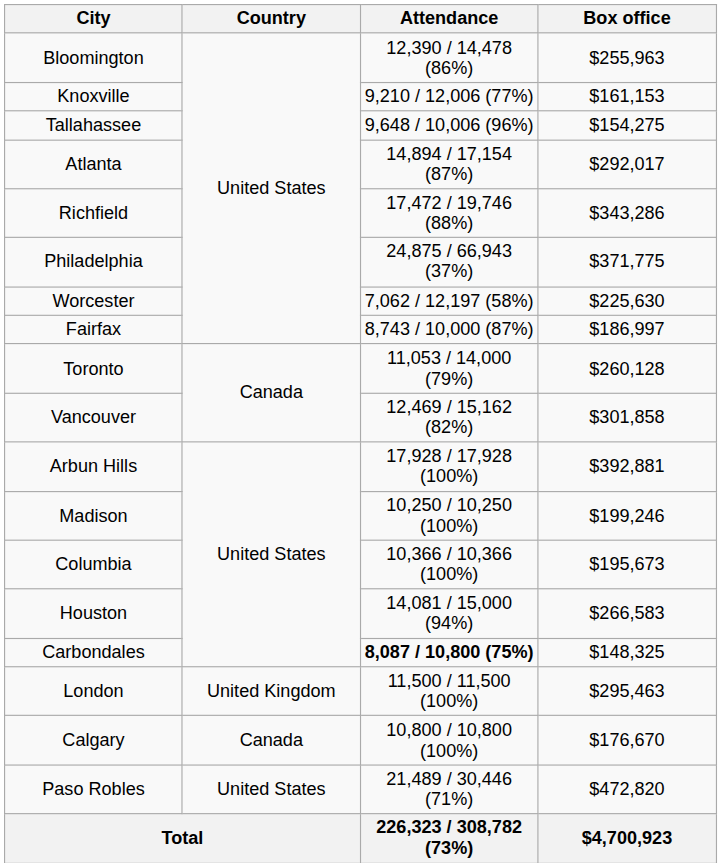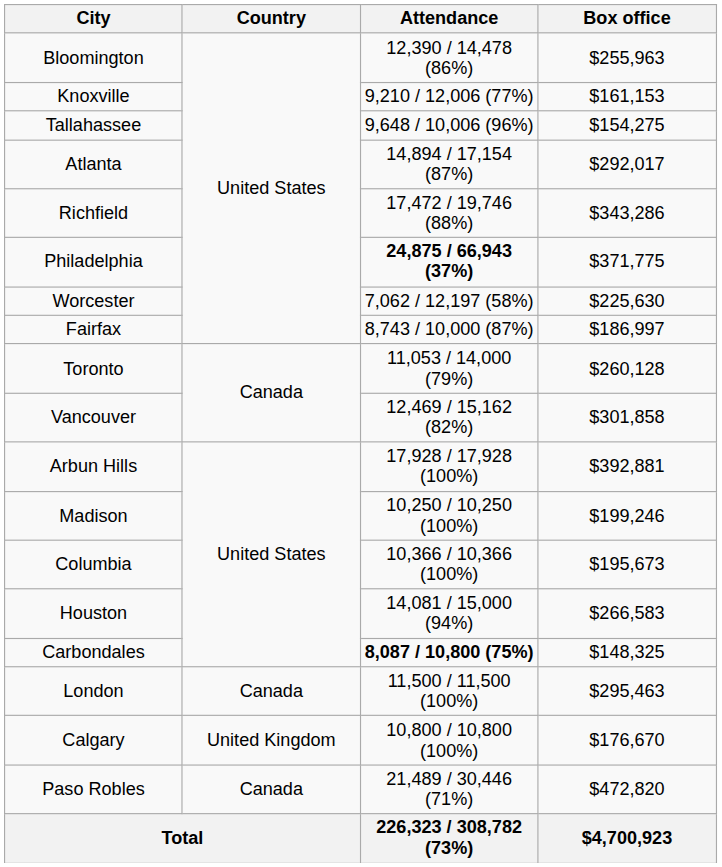 <table class="wikitable" style="text-align:center;">
 <tr>
 <th rowspan="" width="150">City</th>
 <th rowspan="" width="150">Country</th>
 <th colspan="" width="150">Attendance</th>
 <th colspan="" width="150">Box office</th>
 </tr>
 <tr>
 <td>Bloomington</td>
 <td rowspan="8">United States</td>
 <td>12,390 / 14,478 (86%)</td>
 <td>$255,963</td>
 </tr>
 <tr>
 <td>Knoxville</td>
 <td>9,210 / 12,006 (77%)</td>
 <td>$161,153</td>
 </tr>
 <tr>
 <td>Tallahassee</td>
 <td>9,648 / 10,006 (96%)</td>
 <td>$154,275</td>
 </tr>
 <tr>
 <td>Atlanta</td>
 <td>14,894 / 17,154 (87%)</td>
 <td>$292,017</td>
 </tr>
 <tr>
 <td>Richfield</td>
 <td>17,472 / 19,746 (88%)</td>
 <td>$343,286</td>
 </tr>
 <tr>
 <td>Philadelphia</td>
-<td>24,875 / 66,943 (37%)</td>
+<td><strong>24,875 / 66,943 (37%)</strong></td>
 <td>$371,775</td>
 </tr>
 <tr>
 <td>Worcester</td>
 <td>7,062 / 12,197 (58%)</td>
 <td>$225,630</td>
 </tr>
 <tr>
 <td>Fairfax</td>
 <td>8,743 / 10,000 (87%)</td>
 <td>$186,997</td>
 </tr>
 <tr>
 <td>Toronto</td>
 <td rowspan="2">Canada</td>
 <td>11,053 / 14,000 (79%)</td>
 <td>$260,128</td>
 </tr>
 <tr>
 <td>Vancouver</td>
 <td>12,469 / 15,162 (82%)</td>
 <td>$301,858</td>
 </tr>
 <tr>
 <td>Arbun Hills</td>
 <td rowspan="5">United States</td>
 <td>17,928 / 17,928 (100%)</td>
 <td>$392,881</td>
 </tr>
 <tr>
 <td>Madison</td>
 <td>10,250 / 10,250 (100%)</td>
 <td>$199,246</td>
 </tr>
 <tr>
 <td>Columbia</td>
 <td>10,366 / 10,366 (100%)</td>
 <td>$195,673</td>
 </tr>
 <tr>
 <td>Houston</td>
 <td>14,081 / 15,000 (94%)</td>
 <td>$266,583</td>
 </tr>
 <tr>
 <td>Carbondales</td>
 <td><strong>8,087 / 10,800 (75%)</strong></td>
 <td>$148,325</td>
 </tr>
 <tr>
 <td>London</td>
-<td>United Kingdom</td>
+<td>Canada</td>
 <td>11,500 / 11,500 (100%)</td>
 <td>$295,463</td>
 </tr>
 <tr>
 <td>Calgary</td>
-<td>Canada</td>
+<td>United Kingdom</td>
 <td>10,800 / 10,800 (100%)</td>
 <td>$176,670</td>
 </tr>
 <tr>
 <td>Paso Robles</td>
-<td>United States</td>
+<td>Canada</td>
 <td>21,489 / 30,446 (71%)</td>
 <td>$472,820</td>
 </tr>
 <tr>
 <th colspan="2">Total</th>
 <th>226,323 / 308,782  (73%)</th>
 <th>$4,700,923</th>
 </tr>
 </table>
